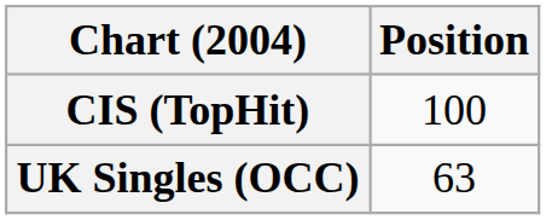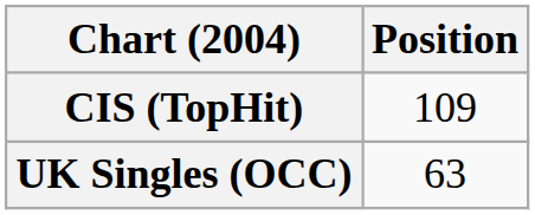 <table class="wikitable plainrowheaders" style="text-align:center">
 <tr>
 <th>Chart (2004)</th>
 <th>Position</th>
 </tr>
 <tr>
 <th scope="row">CIS (TopHit)</th>
-<td>100</td>
+<td>109</td>
 </tr>
 <tr>
 <th scope="row">UK Singles (OCC)</th>
 <td>63</td>
 </tr>
 </table>
